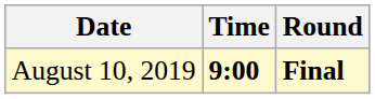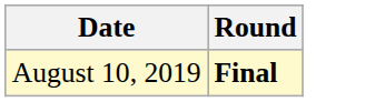 <table class="wikitable">
 <tr>
 <th>Date</th>
-<th>Time</th>
 <th>Round</th>
 </tr>
 <tr style=background:lemonchiffon>
 <td>August 10, 2019</td>
-<td><strong>9:00</strong></td>
 <td><strong>Final</strong></td>
 </tr>
 </table>
